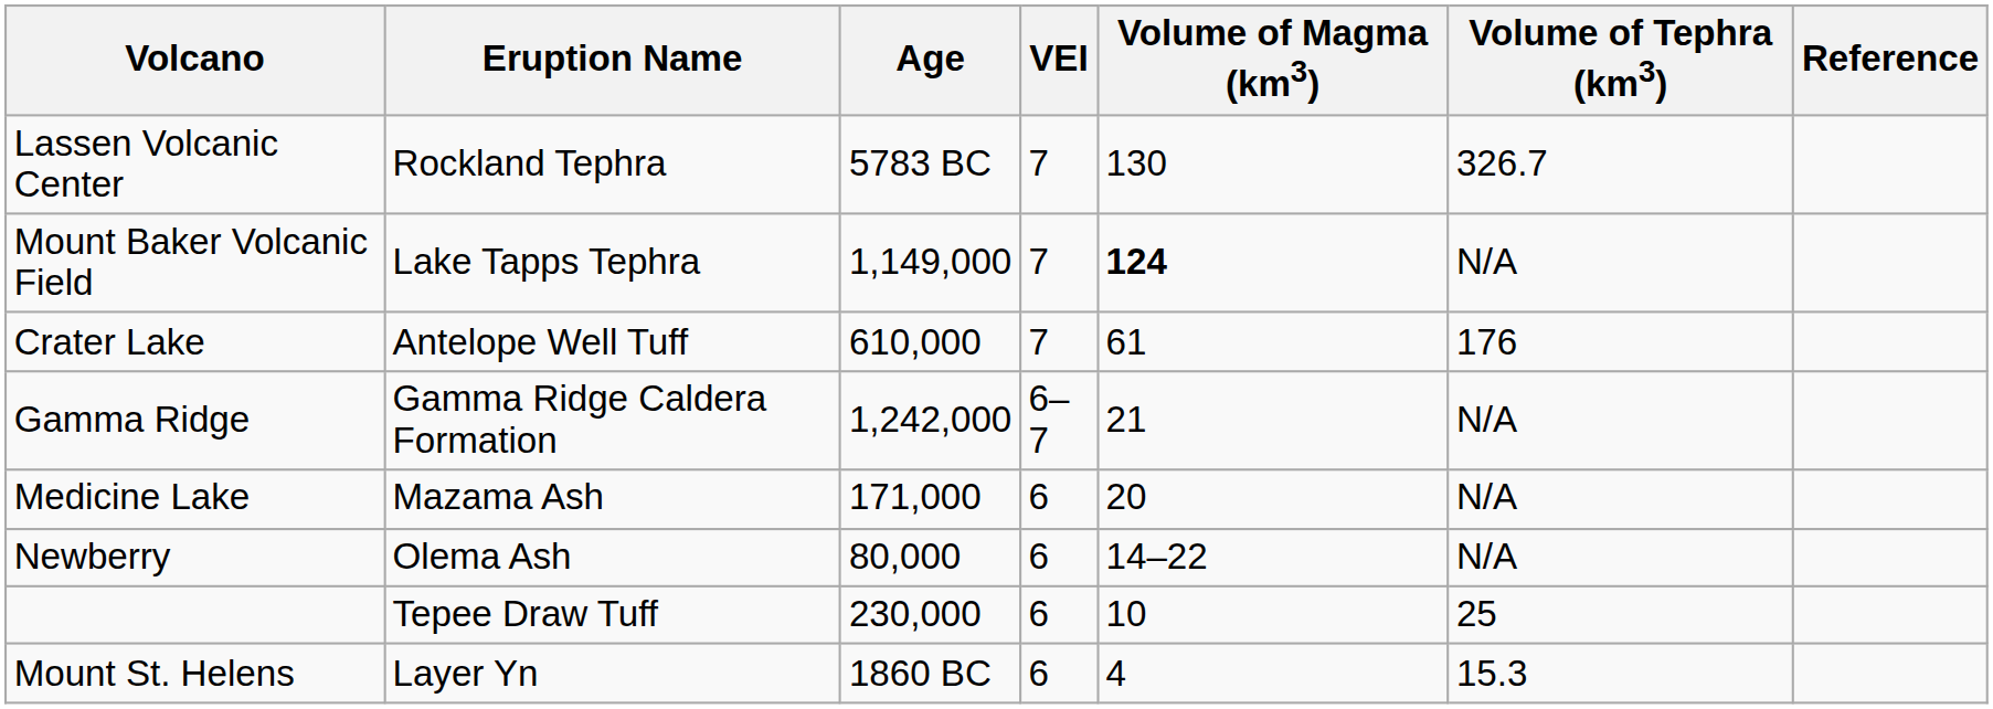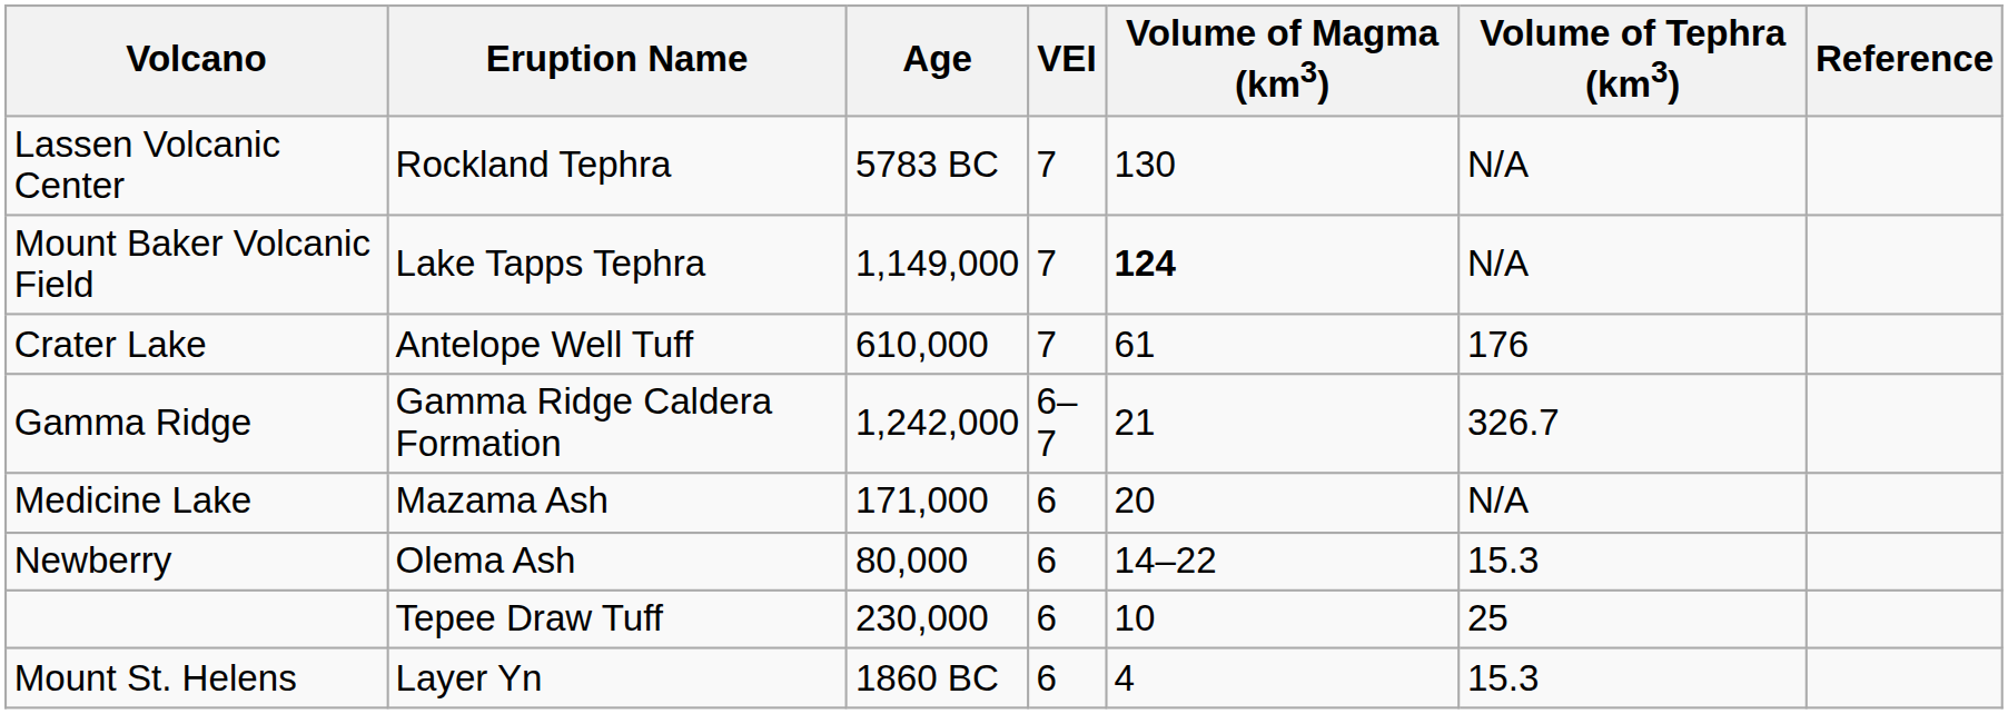 <table class="wikitable">
 <tr>
 <th>Volcano</th>
 <th>Eruption Name</th>
 <th>Age</th>
 <th>VEI</th>
 <th>Volume of Magma (km<sup>3</sup>)</th>
 <th>Volume of Tephra (km<sup>3</sup>)</th>
 <th>Reference</th>
 </tr>
 <tr>
 <td>Lassen Volcanic Center</td>
 <td>Rockland Tephra</td>
 <td>5783 BC</td>
 <td>7</td>
 <td>130</td>
-<td>326.7</td>
+<td>N/A</td>
 <td></td>
 </tr>
 <tr>
 <td>Mount Baker Volcanic Field</td>
 <td>Lake Tapps Tephra</td>
 <td>1,149,000</td>
 <td>7</td>
 <td><strong>124</strong></td>
 <td>N/A</td>
 <td></td>
 </tr>
 <tr>
 <td>Crater Lake</td>
 <td>Antelope Well Tuff</td>
 <td>610,000</td>
 <td>7</td>
 <td>61</td>
 <td>176</td>
 <td></td>
 </tr>
 <tr>
 <td>Gamma Ridge</td>
 <td>Gamma Ridge Caldera Formation</td>
 <td>1,242,000</td>
 <td>6–7</td>
 <td>21</td>
-<td>N/A</td>
+<td>326.7</td>
 <td></td>
 </tr>
 <tr>
 <td>Medicine Lake</td>
 <td>Mazama Ash</td>
 <td>171,000</td>
 <td>6</td>
 <td>20</td>
 <td>N/A</td>
 <td></td>
 </tr>
 <tr>
 <td>Newberry</td>
 <td>Olema Ash</td>
 <td>80,000</td>
 <td>6</td>
 <td>14–22</td>
-<td>N/A</td>
+<td>15.3</td>
 <td></td>
 </tr>
 <tr>
 <td></td>
 <td>Tepee Draw Tuff</td>
 <td>230,000</td>
 <td>6</td>
 <td>10</td>
 <td>25</td>
 <td></td>
 </tr>
 <tr>
 <td>Mount St. Helens</td>
 <td>Layer Yn</td>
 <td>1860 BC</td>
 <td>6</td>
 <td>4</td>
 <td>15.3</td>
 <td></td>
 </tr>
 </table>
